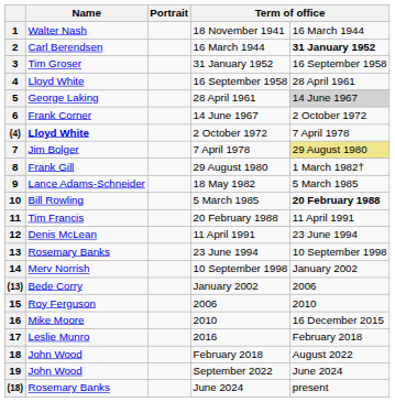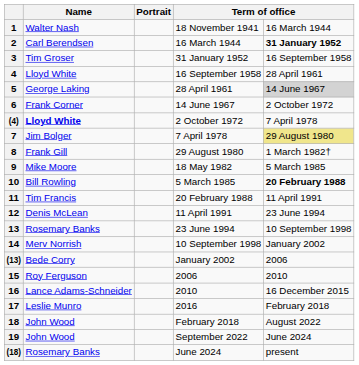 <table class="wikitable"; text-align:center;>
 <tr>
 <th></th>
 <th>Name</th>
 <th>Portrait</th>
 <th colspan=2>Term of office</th>
 </tr>
 <tr>
 <th>1</th>
 <td><a href='#'>Walter Nash</a></td>
 <td></td>
 <td>18 November 1941</td>
 <td>16 March 1944</td>
 </tr>
 <tr>
 <th>2</th>
 <td><a href='#'>Carl Berendsen</a></td>
 <td></td>
 <td>16 March 1944</td>
 <td><strong>31 January 1952</strong></td>
 </tr>
 <tr>
 <th>3</th>
 <td><a href='#'>Tim Groser</a></td>
 <td></td>
 <td>31 January 1952</td>
 <td>16 September 1958</td>
 </tr>
 <tr>
 <th>4</th>
 <td><a href='#'>Lloyd White</a></td>
 <td></td>
 <td>16 September 1958</td>
 <td>28 April 1961</td>
 </tr>
 <tr>
 <th>5</th>
 <td><a href='#'>George Laking</a></td>
 <td></td>
 <td>28 April 1961</td>
 <td style="background: lightgrey;">14 June 1967</td>
 </tr>
 <tr>
 <th>6</th>
 <td><a href='#'>Frank Corner</a></td>
 <td></td>
 <td>14 June 1967</td>
 <td>2 October 1972</td>
 </tr>
 <tr>
 <th><small>(4)</small></th>
 <td><strong><a href='#'>Lloyd White</a></strong></td>
 <td></td>
 <td>2 October 1972</td>
 <td>7 April 1978</td>
 </tr>
 <tr>
 <th>7</th>
 <td><a href='#'>Jim Bolger</a></td>
 <td></td>
 <td>7 April 1978</td>
 <td style="background: khaki;">29 August 1980</td>
 </tr>
 <tr>
 <th>8</th>
 <td><a href='#'>Frank Gill</a></td>
 <td></td>
 <td>29 August 1980</td>
 <td>1 March 1982†</td>
 </tr>
 <tr>
 <th>9</th>
-<td><a href='#'>Lance Adams-Schneider</a></td>
+<td><a href='#'>Mike Moore</a></td>
 <td></td>
 <td>18 May 1982</td>
 <td>5 March 1985</td>
 </tr>
 <tr>
 <th>10</th>
 <td><a href='#'>Bill Rowling</a></td>
 <td></td>
 <td>5 March 1985</td>
 <td><strong>20 February 1988</strong></td>
 </tr>
 <tr>
 <th>11</th>
 <td><a href='#'>Tim Francis</a></td>
 <td></td>
 <td>20 February 1988</td>
 <td>11 April 1991</td>
 </tr>
 <tr>
 <th>12</th>
 <td><a href='#'>Denis McLean</a></td>
 <td></td>
 <td>11 April 1991</td>
 <td>23 June 1994</td>
 </tr>
 <tr>
 <th>13</th>
 <td><a href='#'>Rosemary Banks</a></td>
 <td></td>
 <td>23 June 1994</td>
 <td>10 September 1998</td>
 </tr>
 <tr>
 <th>14</th>
 <td><a href='#'>Merv Norrish</a></td>
 <td></td>
 <td>10 September 1998</td>
 <td>January 2002</td>
 </tr>
 <tr>
 <th><small>(13)</small></th>
 <td><a href='#'>Bede Corry</a></td>
 <td></td>
 <td>January 2002</td>
 <td>2006</td>
 </tr>
 <tr>
 <th>15</th>
 <td><a href='#'>Roy Ferguson</a></td>
 <td></td>
 <td>2006</td>
 <td>2010</td>
 </tr>
 <tr>
 <th>16</th>
-<td><a href='#'>Mike Moore</a></td>
+<td><a href='#'>Lance Adams-Schneider</a></td>
 <td></td>
 <td>2010</td>
 <td>16 December 2015</td>
 </tr>
 <tr>
 <th>17</th>
 <td><a href='#'>Leslie Munro</a></td>
 <td></td>
 <td>2016</td>
 <td>February 2018</td>
 </tr>
 <tr>
 <th>18</th>
 <td><a href='#'>John Wood</a></td>
 <td></td>
 <td>February 2018</td>
 <td>August 2022</td>
 </tr>
 <tr>
 <th>19</th>
 <td><a href='#'>John Wood</a></td>
 <td></td>
 <td>September 2022</td>
 <td>June 2024</td>
 </tr>
 <tr>
 <th><small>(18)</small></th>
 <td><a href='#'>Rosemary Banks</a></td>
 <td></td>
 <td>June 2024</td>
 <td>present</td>
 </tr>
 </table>
